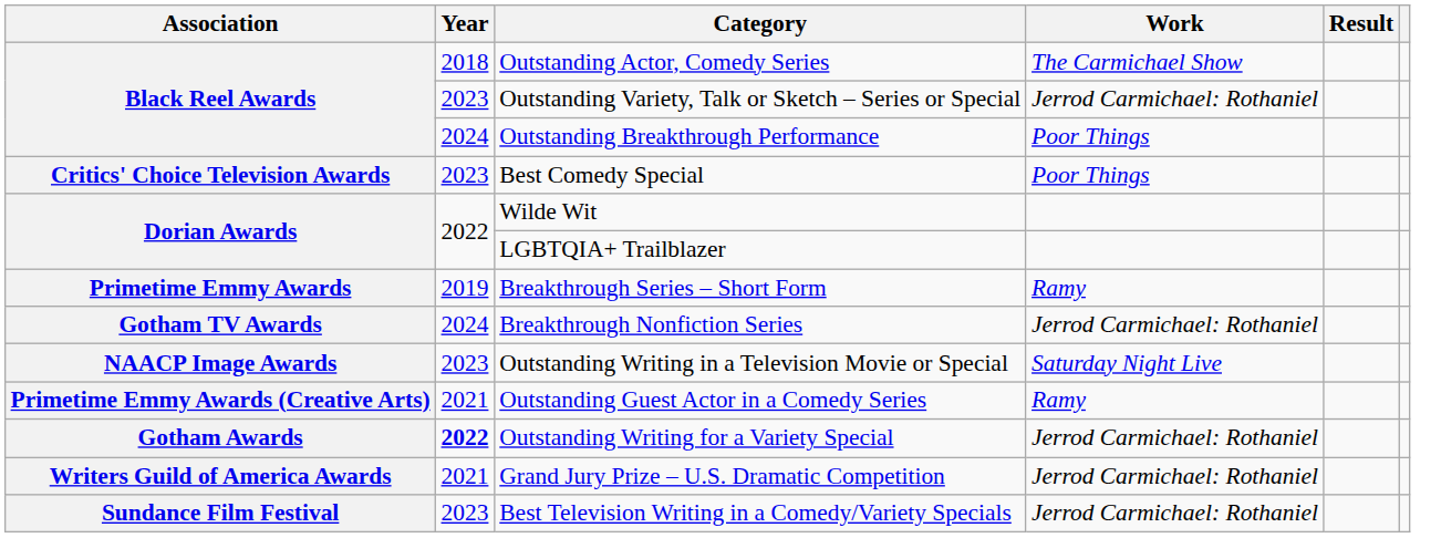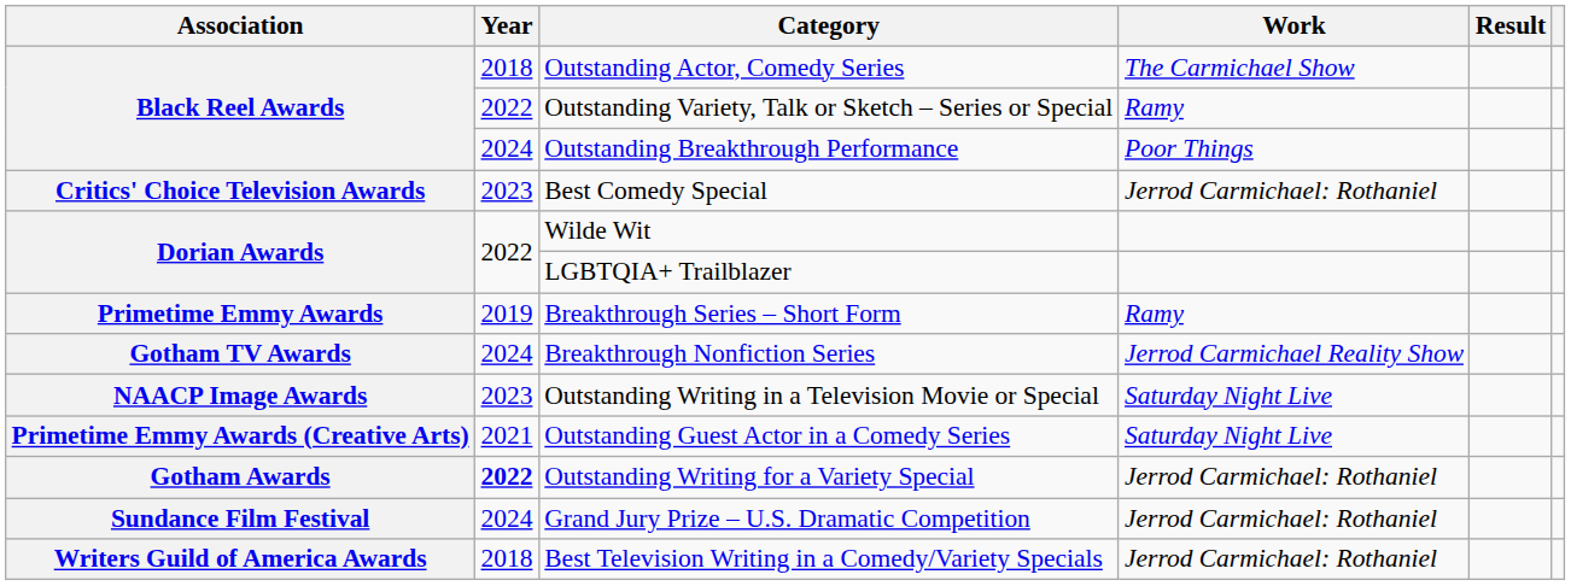 <table class="wikitable sortable plainrowheaders">
 <tr>
 <th scope="col">Association</th>
 <th scope="col">Year</th>
 <th scope="col">Category</th>
 <th scope="col">Work</th>
 <th scope="col">Result</th>
 <th scope="col" class="unsortable"></th>
 </tr>
 <tr>
 <th scope="row" rowspan="3"><a href='#'>Black Reel Awards</a></th>
 <td><a href='#'>2018</a></td>
 <td><a href='#'>Outstanding Actor, Comedy Series</a></td>
 <td><em><a href='#'>The Carmichael Show</a></em></td>
 <td></td>
 <td style="text-align:center;"></td>
 </tr>
 <tr>
-<td><a href='#'>2023</a></td>
+<td><a href='#'>2022</a></td>
 <td>Outstanding Variety, Talk or Sketch – Series or Special</td>
-<td><em>Jerrod Carmichael: Rothaniel</em></td>
+<td><em><a href='#'>Ramy</a></em></td>
 <td></td>
 <td style="text-align:center;"></td>
 </tr>
 <tr>
 <td><a href='#'>2024</a></td>
 <td><a href='#'>Outstanding Breakthrough Performance</a></td>
 <td><em><a href='#'>Poor Things</a></em></td>
 <td></td>
 <td style="text-align:center;"></td>
 </tr>
 <tr>
 <th scope="row"><a href='#'>Critics' Choice Television Awards</a></th>
 <td><a href='#'>2023</a></td>
 <td>Best Comedy Special</td>
-<td><em><a href='#'>Poor Things</a></em></td>
+<td><em>Jerrod Carmichael: Rothaniel</em></td>
 <td></td>
 <td style="text-align:center;"></td>
 </tr>
 <tr>
 <th scope="row"  rowspan="2"><a href='#'>Dorian Awards</a></th>
 <td rowspan="2">2022</td>
 <td>Wilde Wit</td>
 <td></td>
 <td></td>
 <td style="text-align:center;"></td>
 </tr>
 <tr>
 <td>LGBTQIA+ Trailblazer</td>
 <td></td>
 <td></td>
 <td style="text-align:center;"></td>
 </tr>
 <tr>
 <th scope="row"><a href='#'>Primetime Emmy Awards</a></th>
 <td><a href='#'>2019</a></td>
 <td><a href='#'>Breakthrough Series – Short Form</a></td>
 <td><em><a href='#'>Ramy</a></em></td>
 <td></td>
 <td style="text-align:center;"></td>
 </tr>
 <tr>
 <th scope="row"><a href='#'>Gotham TV Awards</a></th>
 <td><a href='#'>2024</a></td>
 <td><a href='#'>Breakthrough Nonfiction Series</a></td>
-<td><em>Jerrod Carmichael: Rothaniel</em></td>
+<td><em><a href='#'>Jerrod Carmichael Reality Show</a></em></td>
 <td></td>
 <td style="text-align:center;"></td>
 </tr>
 <tr>
 <th scope="row"><a href='#'>NAACP Image Awards</a></th>
 <td><a href='#'>2023</a></td>
 <td>Outstanding Writing in a Television Movie or Special</td>
 <td><em><a href='#'>Saturday Night Live</a></em></td>
 <td></td>
 <td style="text-align:center;"></td>
 </tr>
 <tr>
 <th scope="row"><a href='#'>Primetime Emmy Awards (Creative Arts)</a></th>
 <td><a href='#'>2021</a></td>
 <td><a href='#'>Outstanding Guest Actor in a Comedy Series</a></td>
-<td><em><a href='#'>Ramy</a></em></td>
+<td><em><a href='#'>Saturday Night Live</a></em></td>
 <td></td>
 <td style="text-align:center;"></td>
 </tr>
 <tr>
 <th scope="row"><a href='#'>Gotham Awards</a></th>
 <td><strong><a href='#'>2022</a></strong></td>
 <td><a href='#'>Outstanding Writing for a Variety Special</a></td>
 <td><em>Jerrod Carmichael: Rothaniel</em></td>
 <td></td>
 <td style="text-align:center;"></td>
 </tr>
 <tr>
-<th scope="row"><a href='#'>Writers Guild of America Awards</a></th>
-<td><a href='#'>2021</a></td>
+<th scope="row"><a href='#'>Sundance Film Festival</a></th>
+<td><a href='#'>2024</a></td>
 <td><a href='#'>Grand Jury Prize – U.S. Dramatic Competition</a></td>
 <td><em>Jerrod Carmichael: Rothaniel</em></td>
 <td></td>
 <td style="text-align:center;"></td>
 </tr>
 <tr>
-<th scope="row"><a href='#'>Sundance Film Festival</a></th>
-<td><a href='#'>2023</a></td>
+<th scope="row"><a href='#'>Writers Guild of America Awards</a></th>
+<td><a href='#'>2018</a></td>
 <td><a href='#'>Best Television Writing in a Comedy/Variety Specials</a></td>
 <td><em>Jerrod Carmichael: Rothaniel</em></td>
 <td></td>
 <td style="text-align:center;"></td>
 </tr>
 </table>
